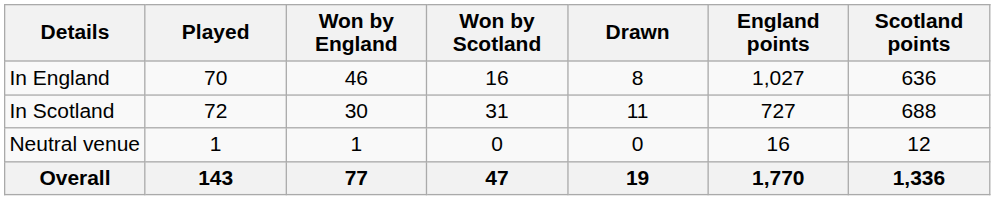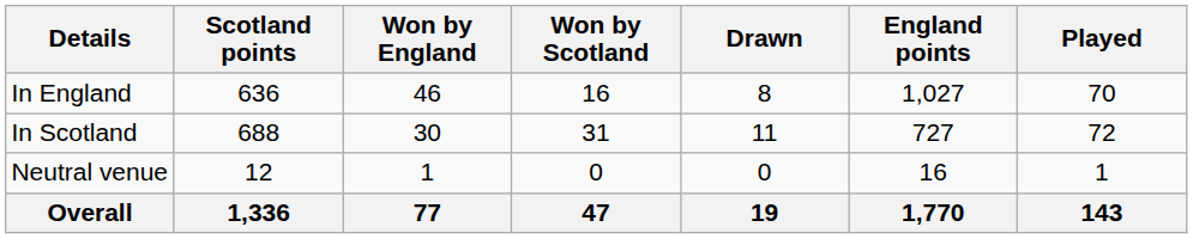 <table class="wikitable sortable">
 <tr>
 <th width="100">Details</th>
-<th width="100">Played</th>
+<th width="100">Scotland points</th>
 <th width="100">Won by<br>England</th>
 <th width="100">Won by<br>Scotland</th>
 <th width="100">Drawn</th>
 <th width="100">England points</th>
-<th width="100">Scotland points</th>
+<th width="100">Played</th>
 </tr>
 <tr>
 <td>In England</td>
-<td align=center>70</td>
+<td align=center>636</td>
 <td align=center>46</td>
 <td align=center>16</td>
 <td align=center>8</td>
 <td align=center>1,027</td>
-<td align=center>636</td>
+<td align=center>70</td>
 </tr>
 <tr>
 <td>In Scotland</td>
-<td align=center>72</td>
+<td align=center>688</td>
 <td align=center>30</td>
 <td align=center>31</td>
 <td align=center>11</td>
 <td align=center>727</td>
-<td align=center>688</td>
+<td align=center>72</td>
 </tr>
 <tr>
 <td>Neutral venue</td>
-<td align=center>1</td>
+<td align=center>12</td>
 <td align=center>1</td>
 <td align=center>0</td>
 <td align=center>0</td>
 <td align=center>16</td>
-<td align=center>12</td>
+<td align=center>1</td>
 </tr>
 <tr class="sortbottom">
 <th align=center>Overall</th>
-<th align=center>143</th>
+<th align=center>1,336</th>
 <th align=center>77</th>
 <th align=center>47</th>
 <th align=center>19</th>
 <th align=center>1,770</th>
-<th align=center>1,336</th>
+<th align=center>143</th>
 </tr>
 </table>
